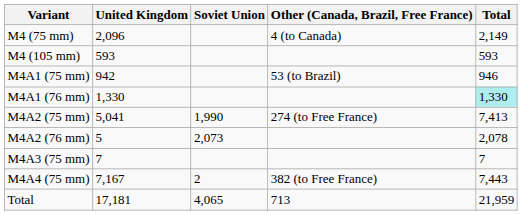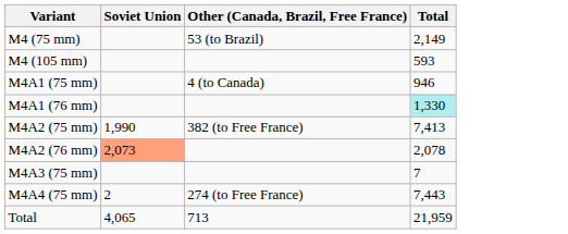 <table class="wikitable">
 <tr>
 <th>Variant</th>
-<th>United Kingdom</th>
 <th>Soviet Union</th>
 <th>Other (Canada, Brazil, Free France)</th>
 <th>Total</th>
 </tr>
 <tr>
 <td>M4 (75 mm)</td>
-<td>2,096</td>
 <td></td>
-<td>4 (to Canada)</td>
+<td>53 (to Brazil)</td>
 <td>2,149</td>
 </tr>
 <tr>
 <td>M4 (105 mm)</td>
-<td>593</td>
 <td></td>
 <td></td>
 <td>593</td>
 </tr>
 <tr>
 <td>M4A1 (75 mm)</td>
-<td>942</td>
 <td></td>
-<td>53 (to Brazil)</td>
+<td>4 (to Canada)</td>
 <td>946</td>
 </tr>
 <tr>
 <td>M4A1 (76 mm)</td>
-<td>1,330</td>
 <td></td>
 <td></td>
 <td style="background: paleturquoise;">1,330</td>
 </tr>
 <tr>
 <td>M4A2 (75 mm)</td>
-<td>5,041</td>
 <td>1,990</td>
-<td>274 (to Free France)</td>
+<td>382 (to Free France)</td>
 <td>7,413</td>
 </tr>
 <tr>
 <td>M4A2 (76 mm)</td>
-<td>5</td>
-<td>2,073</td>
+<td style="background: lightsalmon;">2,073</td>
 <td></td>
 <td>2,078</td>
 </tr>
 <tr>
 <td>M4A3 (75 mm)</td>
-<td>7</td>
 <td></td>
 <td></td>
 <td>7</td>
 </tr>
 <tr>
 <td>M4A4 (75 mm)</td>
-<td>7,167</td>
 <td>2</td>
-<td>382 (to Free France)</td>
+<td>274 (to Free France)</td>
 <td>7,443</td>
 </tr>
 <tr>
 <td>Total</td>
-<td>17,181</td>
 <td>4,065</td>
 <td>713</td>
 <td>21,959</td>
 </tr>
 </table>
